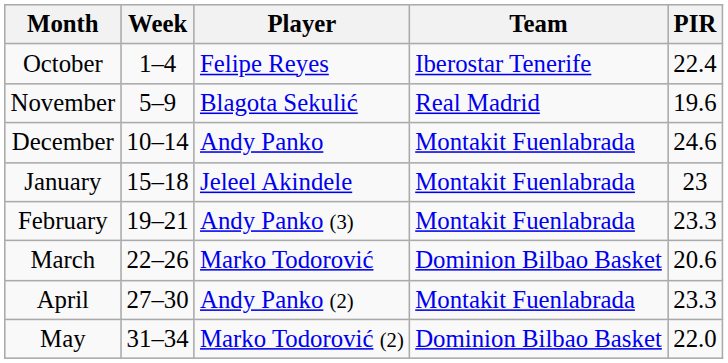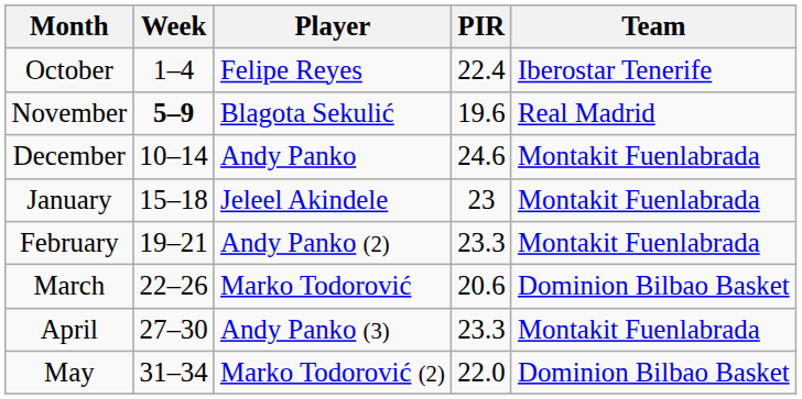 <table class="wikitable sortable" style="text-align: center;">
 <tr>
 <th style="text-align:center;">Month</th>
 <th style="text-align:center;">Week</th>
 <th style="text-align:center;">Player</th>
+<th style="text-align:center;">PIR</th>
 <th style="text-align:center;">Team</th>
-<th style="text-align:center;">PIR</th>
 </tr>
 <tr>
 <td>October</td>
 <td>1–4</td>
 <td align="left"> <a href='#'>Felipe Reyes</a></td>
+<td>22.4</td>
 <td align="left"><a href='#'>Iberostar Tenerife</a></td>
-<td>22.4</td>
 </tr>
 <tr>
 <td>November</td>
-<td>5–9</td>
+<td><strong>5–9</strong></td>
 <td align="left"> <a href='#'>Blagota Sekulić</a></td>
+<td>19.6</td>
 <td align="left"><a href='#'>Real Madrid</a></td>
-<td>19.6</td>
 </tr>
 <tr>
 <td>December</td>
 <td>10–14</td>
 <td align="left"> <a href='#'>Andy Panko</a></td>
+<td>24.6</td>
 <td align="left"><a href='#'>Montakit Fuenlabrada</a></td>
-<td>24.6</td>
 </tr>
 <tr>
 <td>January</td>
 <td>15–18</td>
 <td align="left"> <a href='#'>Jeleel Akindele</a></td>
+<td>23</td>
 <td align="left"><a href='#'>Montakit Fuenlabrada</a></td>
-<td>23</td>
 </tr>
 <tr>
 <td>February</td>
 <td>19–21</td>
-<td align="left"> <a href='#'>Andy Panko</a> <small>(3)</small></td>
+<td align="left"> <a href='#'>Andy Panko</a> <small>(2)</small></td>
+<td>23.3</td>
 <td align="left"><a href='#'>Montakit Fuenlabrada</a></td>
-<td>23.3</td>
 </tr>
 <tr>
 <td>March</td>
 <td>22–26</td>
 <td align="left"> <a href='#'>Marko Todorović</a></td>
+<td>20.6</td>
 <td align="left"><a href='#'>Dominion Bilbao Basket</a></td>
-<td>20.6</td>
 </tr>
 <tr>
 <td>April</td>
 <td>27–30</td>
-<td align="left"> <a href='#'>Andy Panko</a> <small>(2)</small></td>
+<td align="left"> <a href='#'>Andy Panko</a> <small>(3)</small></td>
+<td>23.3</td>
 <td align="left"><a href='#'>Montakit Fuenlabrada</a></td>
-<td>23.3</td>
 </tr>
 <tr>
 <td>May</td>
 <td>31–34</td>
 <td align="left"> <a href='#'>Marko Todorović</a> <small>(2)</small></td>
+<td>22.0</td>
 <td align="left"><a href='#'>Dominion Bilbao Basket</a></td>
-<td>22.0</td>
 </tr>
 </table>
